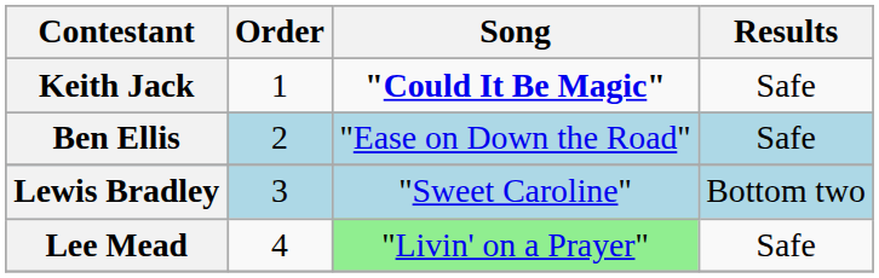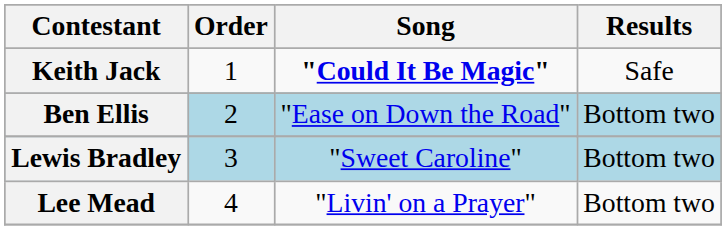 <table class="wikitable plainrowheaders" style="text-align:center;">
 <tr>
 <th scope="col">Contestant</th>
 <th scope="col">Order</th>
 <th scope="col">Song</th>
 <th scope="col">Results</th>
 </tr>
 <tr>
 <th scope="row">Keith Jack</th>
 <td>1</td>
 <td><strong>"<a href='#'>Could It Be Magic</a>"</strong></td>
 <td>Safe</td>
 </tr>
 <tr style = "background:lightblue">
 <th scope="row">Ben Ellis</th>
 <td>2</td>
 <td>"<a href='#'>Ease on Down the Road</a>"</td>
-<td>Safe</td>
+<td>Bottom two</td>
 </tr>
 <tr>
 </tr>
 <tr style = "background:lightblue">
 <th scope="row">Lewis Bradley</th>
 <td>3</td>
 <td>"<a href='#'>Sweet Caroline</a>"</td>
 <td>Bottom two</td>
 </tr>
 <tr>
 <th scope="row">Lee Mead</th>
 <td>4</td>
-<td style="background: lightgreen;">"<a href='#'>Livin' on a Prayer</a>"</td>
-<td>Safe</td>
+<td>"<a href='#'>Livin' on a Prayer</a>"</td>
+<td>Bottom two</td>
 </tr>
 <tr>
 </tr>
 </table>
